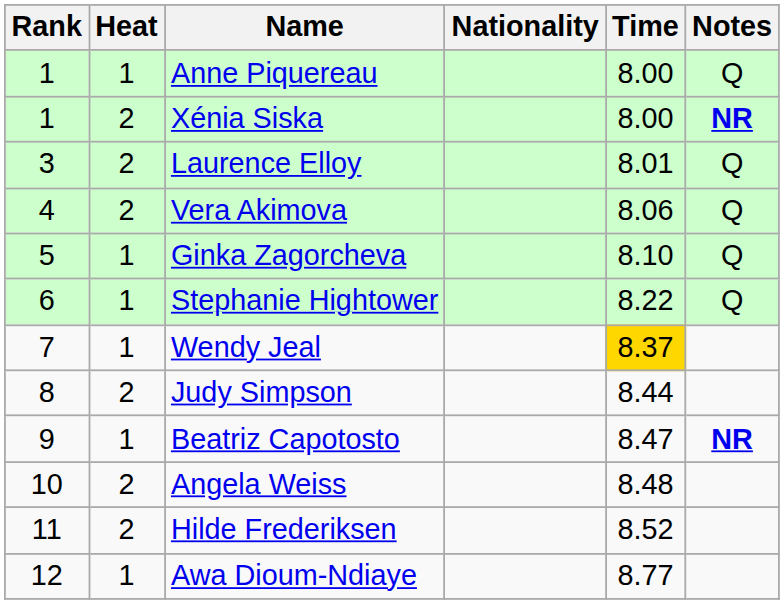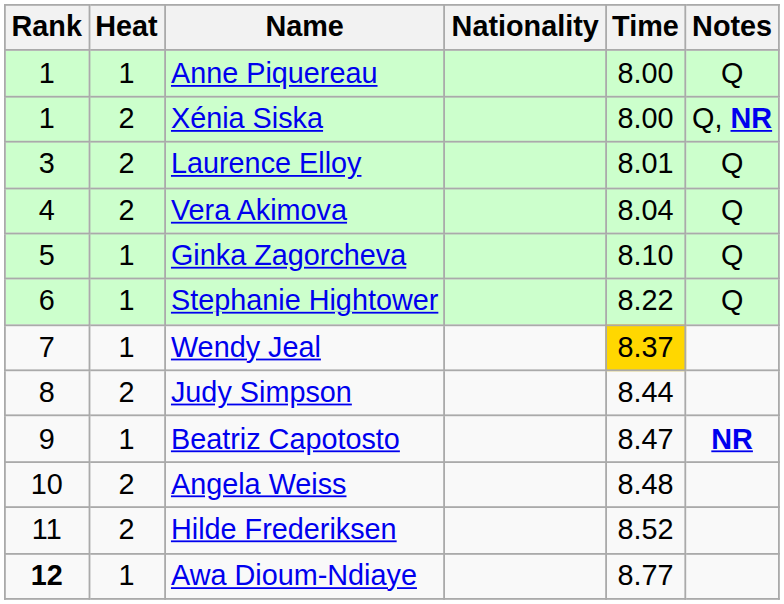 <table class="wikitable sortable" style="text-align:center">
 <tr>
 <th>Rank</th>
 <th>Heat</th>
 <th>Name</th>
 <th>Nationality</th>
 <th>Time</th>
 <th>Notes</th>
 </tr>
 <tr bgcolor=ccffcc>
 <td>1</td>
 <td>1</td>
 <td align="left"><a href='#'>Anne Piquereau</a></td>
 <td align=left></td>
 <td>8.00</td>
 <td>Q</td>
 </tr>
 <tr bgcolor=ccffcc>
 <td>1</td>
 <td>2</td>
 <td align="left"><a href='#'>Xénia Siska</a></td>
 <td align=left></td>
 <td>8.00</td>
-<td><strong><a href='#'>NR</a></strong></td>
+<td>Q, <strong><a href='#'>NR</a></strong></td>
 </tr>
 <tr bgcolor=ccffcc>
 <td>3</td>
 <td>2</td>
 <td align="left"><a href='#'>Laurence Elloy</a></td>
 <td align=left></td>
 <td>8.01</td>
 <td>Q</td>
 </tr>
 <tr bgcolor=ccffcc>
 <td>4</td>
 <td>2</td>
 <td align="left"><a href='#'>Vera Akimova</a></td>
 <td align=left></td>
-<td>8.06</td>
+<td>8.04</td>
 <td>Q</td>
 </tr>
 <tr bgcolor=ccffcc>
 <td>5</td>
 <td>1</td>
 <td align="left"><a href='#'>Ginka Zagorcheva</a></td>
 <td align=left></td>
 <td>8.10</td>
 <td>Q</td>
 </tr>
 <tr bgcolor=ccffcc>
 <td>6</td>
 <td>1</td>
 <td align="left"><a href='#'>Stephanie Hightower</a></td>
 <td align=left></td>
 <td>8.22</td>
 <td>Q</td>
 </tr>
 <tr>
 <td>7</td>
 <td>1</td>
 <td align="left"><a href='#'>Wendy Jeal</a></td>
 <td align=left></td>
 <td style="background: gold;">8.37</td>
 <td></td>
 </tr>
 <tr>
 <td>8</td>
 <td>2</td>
 <td align="left"><a href='#'>Judy Simpson</a></td>
 <td align=left></td>
 <td>8.44</td>
 <td></td>
 </tr>
 <tr>
 <td>9</td>
 <td>1</td>
 <td align="left"><a href='#'>Beatriz Capotosto</a></td>
 <td align=left></td>
 <td>8.47</td>
 <td><strong><a href='#'>NR</a></strong></td>
 </tr>
 <tr>
 <td>10</td>
 <td>2</td>
 <td align="left"><a href='#'>Angela Weiss</a></td>
 <td align=left></td>
 <td>8.48</td>
 <td></td>
 </tr>
 <tr>
 <td>11</td>
 <td>2</td>
 <td align="left"><a href='#'>Hilde Frederiksen</a></td>
 <td align=left></td>
 <td>8.52</td>
 <td></td>
 </tr>
 <tr>
-<td>12</td>
+<td><strong>12</strong></td>
 <td>1</td>
 <td align="left"><a href='#'>Awa Dioum-Ndiaye</a></td>
 <td align=left></td>
 <td>8.77</td>
 <td></td>
 </tr>
 </table>
